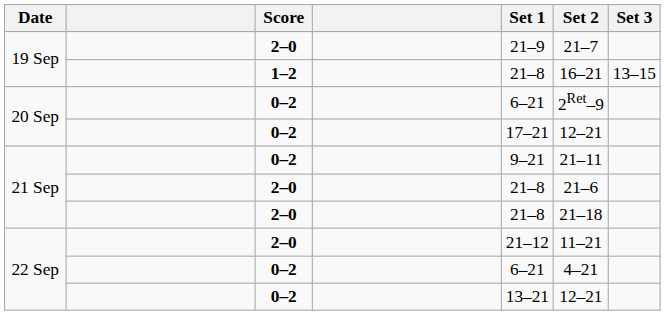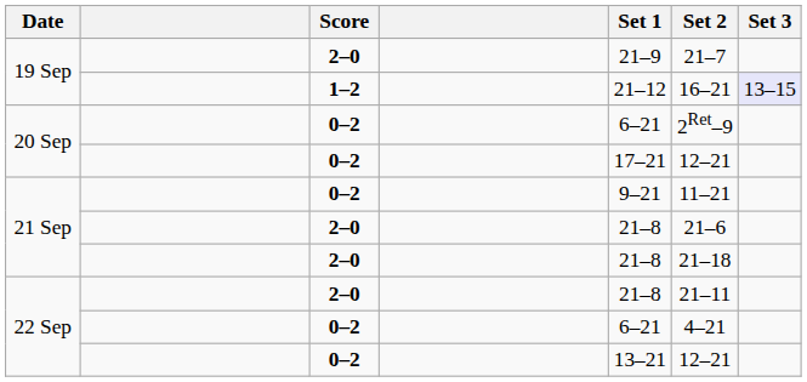 <table class="wikitable" style="text-align: center;">
 <tr>
 <th width="60">Date</th>
 <th align="right" width="270"></th>
 <th width="50">Score</th>
 <th align="left" width="270"></th>
 <th width="50">Set 1</th>
 <th width="50">Set 2</th>
 <th width="50">Set 3</th>
 </tr>
 <tr>
 <td rowspan=2>19 Sep</td>
 <td align=left><strong></strong></td>
 <td align=center><strong>2–0</strong></td>
 <td align=left></td>
 <td>21–9</td>
 <td>21–7</td>
 <td></td>
 </tr>
 <tr>
 <td align=left></td>
 <td align=center><strong>1–2</strong></td>
 <td align=left><strong></strong></td>
-<td>21–8</td>
+<td>21–12</td>
 <td>16–21</td>
-<td>13–15</td>
+<td style="background: lavender;">13–15</td>
 </tr>
 <tr>
 <td rowspan=2>20 Sep</td>
 <td align=left></td>
 <td align=center><strong>0–2</strong></td>
 <td align=left><strong></strong></td>
 <td>6–21</td>
 <td>2<sup>Ret</sup>–9</td>
 <td></td>
 </tr>
 <tr>
 <td align=left></td>
 <td align=center><strong>0–2</strong></td>
 <td align=left><strong></strong></td>
 <td>17–21</td>
 <td>12–21</td>
 <td></td>
 </tr>
 <tr>
 <td rowspan=3>21 Sep</td>
 <td align=left></td>
 <td align=center><strong>0–2</strong></td>
 <td align=left><strong></strong></td>
 <td>9–21</td>
-<td>21–11</td>
+<td>11–21</td>
 <td></td>
 </tr>
 <tr>
 <td align=left><strong></strong></td>
 <td align=center><strong>2–0</strong></td>
 <td align=left></td>
 <td>21–8</td>
 <td>21–6</td>
 <td></td>
 </tr>
 <tr>
 <td align=left><strong></strong></td>
 <td align=center><strong>2–0</strong></td>
 <td align=left></td>
 <td>21–8</td>
 <td>21–18</td>
 <td></td>
 </tr>
 <tr>
 <td rowspan=3>22 Sep</td>
 <td align=left><strong></strong></td>
 <td align=center><strong>2–0</strong></td>
 <td align=left></td>
-<td>21–12</td>
-<td>11–21</td>
+<td>21–8</td>
+<td>21–11</td>
 <td></td>
 </tr>
 <tr>
 <td align=left></td>
 <td align=center><strong>0–2</strong></td>
 <td align=left><strong></strong></td>
 <td>6–21</td>
 <td>4–21</td>
 <td></td>
 </tr>
 <tr>
 <td align=left></td>
 <td align=center><strong>0–2</strong></td>
 <td align=left><strong></strong></td>
 <td>13–21</td>
 <td>12–21</td>
 <td></td>
 </tr>
 </table>
